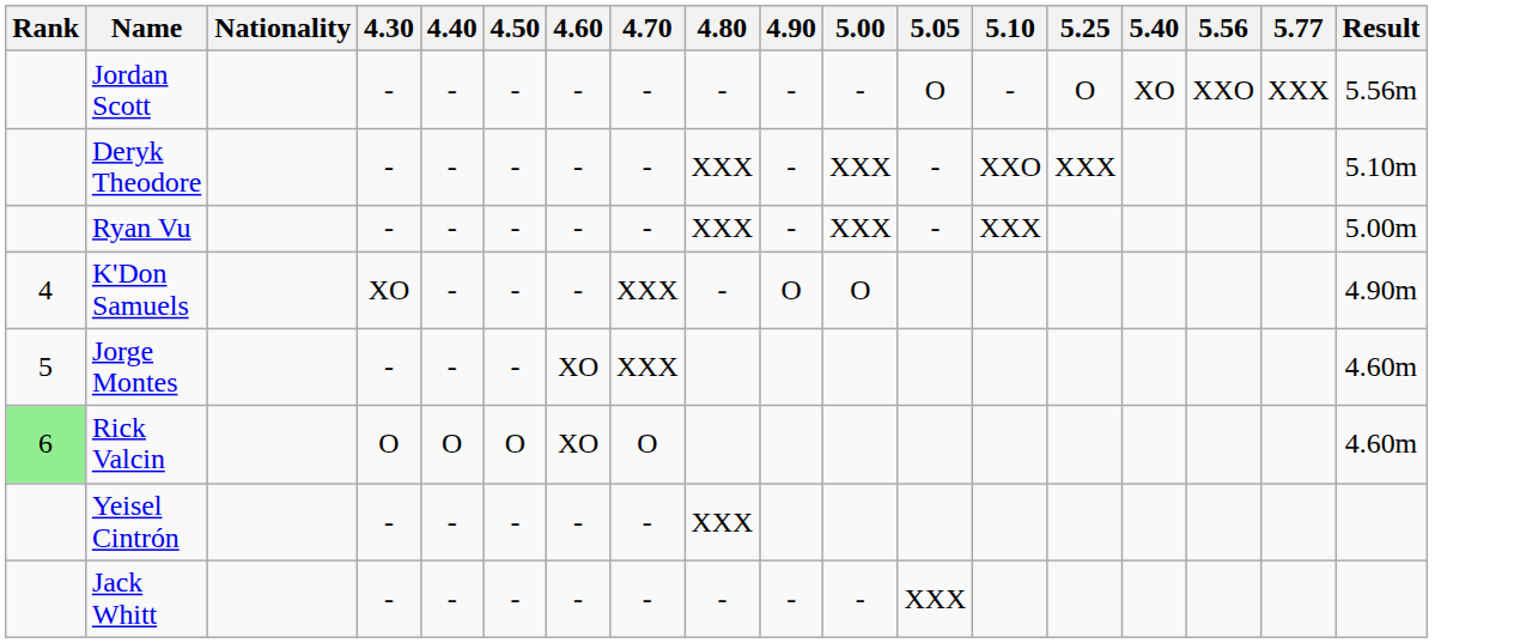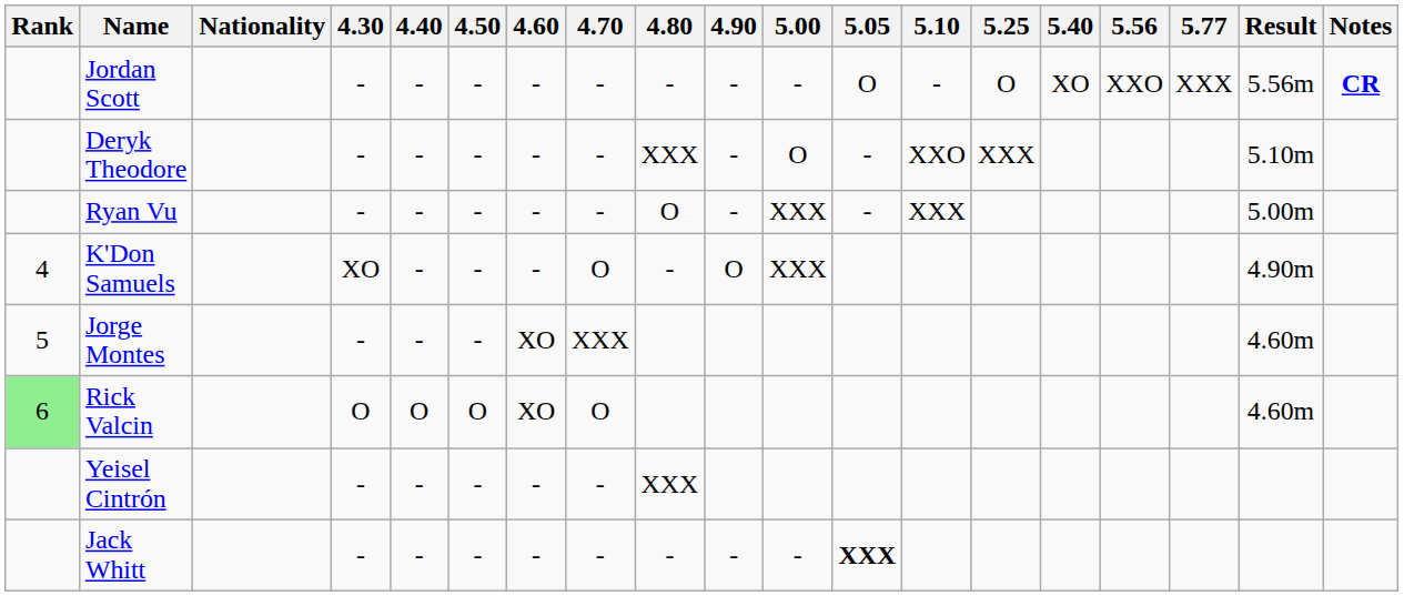 <table class="wikitable sortable" style="text-align:center">
 <tr>
 <th>Rank</th>
 <th>Name</th>
 <th>Nationality</th>
 <th>4.30</th>
 <th>4.40</th>
 <th>4.50</th>
 <th>4.60</th>
 <th>4.70</th>
 <th>4.80</th>
 <th>4.90</th>
 <th>5.00</th>
 <th>5.05</th>
 <th>5.10</th>
 <th>5.25</th>
 <th>5.40</th>
 <th>5.56</th>
 <th>5.77</th>
 <th>Result</th>
+<th>Notes</th>
 </tr>
 <tr>
 <td></td>
 <td align=left><a href='#'>Jordan Scott</a></td>
 <td align=left></td>
 <td>-</td>
 <td>-</td>
 <td>-</td>
 <td>-</td>
 <td>-</td>
 <td>-</td>
 <td>-</td>
 <td>-</td>
 <td>O</td>
 <td>-</td>
 <td>O</td>
 <td>XO</td>
 <td>XXO</td>
 <td>XXX</td>
 <td>5.56m</td>
+<td><a href='#'><strong>CR</strong></a></td>
 </tr>
 <tr>
 <td></td>
 <td align=left><a href='#'>Deryk Theodore</a></td>
 <td align=left></td>
 <td>-</td>
 <td>-</td>
 <td>-</td>
 <td>-</td>
 <td>-</td>
 <td>XXX</td>
 <td>-</td>
-<td>XXX</td>
+<td>O</td>
 <td>-</td>
 <td>XXO</td>
 <td>XXX</td>
 <td></td>
 <td></td>
 <td></td>
 <td>5.10m</td>
+<td></td>
 </tr>
 <tr>
 <td></td>
 <td align=left><a href='#'>Ryan Vu</a></td>
 <td align=left></td>
 <td>-</td>
 <td>-</td>
 <td>-</td>
 <td>-</td>
 <td>-</td>
-<td>XXX</td>
+<td>O</td>
 <td>-</td>
 <td>XXX</td>
 <td>-</td>
 <td>XXX</td>
 <td></td>
 <td></td>
 <td></td>
 <td></td>
 <td>5.00m</td>
+<td></td>
 </tr>
 <tr>
 <td>4</td>
 <td align=left><a href='#'>K'Don Samuels</a></td>
 <td align=left></td>
 <td>XO</td>
 <td>-</td>
 <td>-</td>
 <td>-</td>
-<td>XXX</td>
+<td>O</td>
 <td>-</td>
 <td>O</td>
-<td>O</td>
+<td>XXX</td>
 <td></td>
 <td></td>
 <td></td>
 <td></td>
 <td></td>
 <td></td>
 <td>4.90m</td>
+<td></td>
 </tr>
 <tr>
 <td>5</td>
 <td align=left><a href='#'>Jorge Montes</a></td>
 <td align=left></td>
 <td>-</td>
 <td>-</td>
 <td>-</td>
 <td>XO</td>
 <td>XXX</td>
 <td></td>
 <td></td>
 <td></td>
 <td></td>
 <td></td>
 <td></td>
 <td></td>
 <td></td>
 <td></td>
 <td>4.60m</td>
+<td></td>
 </tr>
 <tr>
 <td style="background: lightgreen;">6</td>
 <td align=left><a href='#'>Rick Valcin</a></td>
 <td align=left></td>
 <td>O</td>
 <td>O</td>
 <td>O</td>
 <td>XO</td>
 <td>O</td>
 <td></td>
 <td></td>
 <td></td>
 <td></td>
 <td></td>
 <td></td>
 <td></td>
 <td></td>
 <td></td>
 <td>4.60m</td>
+<td></td>
 </tr>
 <tr>
 <td></td>
 <td align=left><a href='#'>Yeisel Cintrón</a></td>
 <td align=left></td>
 <td>-</td>
 <td>-</td>
 <td>-</td>
 <td>-</td>
 <td>-</td>
 <td>XXX</td>
+<td></td>
 <td></td>
 <td></td>
 <td></td>
 <td></td>
 <td></td>
 <td></td>
 <td></td>
 <td></td>
 <td></td>
 </tr>
 <tr>
 <td></td>
 <td align=left><a href='#'>Jack Whitt</a></td>
 <td align=left></td>
 <td>-</td>
 <td>-</td>
 <td>-</td>
 <td>-</td>
 <td>-</td>
 <td>-</td>
 <td>-</td>
 <td>-</td>
-<td>XXX</td>
+<td><strong>XXX</strong></td>
+<td></td>
 <td></td>
 <td></td>
 <td></td>
 <td></td>
 <td></td>
 <td></td>
 </tr>
 </table>
